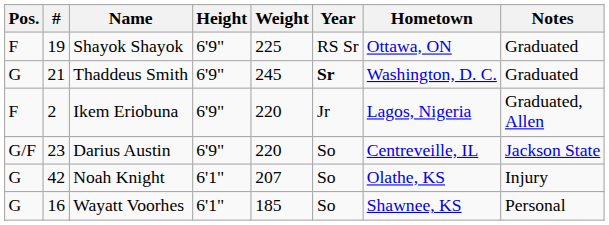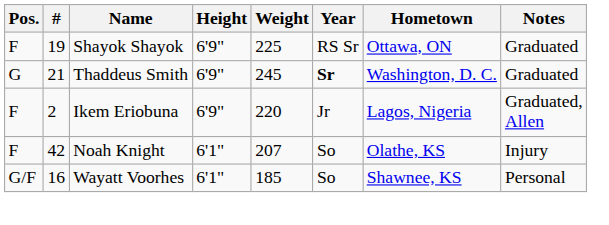 <table class="wikitable sortable" border="1">
 <tr>
 <th>Pos.</th>
 <th>#</th>
 <th>Name</th>
 <th>Height</th>
 <th>Weight</th>
 <th>Year</th>
 <th>Hometown</th>
 <th class="unsortable">Notes</th>
 </tr>
 <tr>
 <td>F</td>
 <td>19</td>
 <td>Shayok Shayok</td>
 <td>6'9"</td>
 <td>225</td>
 <td>RS Sr</td>
 <td><a href='#'>Ottawa, ON</a></td>
 <td>Graduated</td>
 </tr>
 <tr>
 <td>G</td>
 <td>21</td>
 <td>Thaddeus Smith</td>
 <td>6'9"</td>
 <td>245</td>
 <td><strong>Sr</strong></td>
 <td><a href='#'>Washington, D. C.</a></td>
 <td>Graduated</td>
 </tr>
 <tr>
 <td>F</td>
 <td>2</td>
 <td>Ikem Eriobuna</td>
 <td>6'9"</td>
 <td>220</td>
 <td>Jr</td>
 <td><a href='#'>Lagos, Nigeria</a></td>
 <td>Graduated,<br><a href='#'>Allen</a></td>
 </tr>
 <tr>
-<td>G/F</td>
-<td>23</td>
-<td>Darius Austin</td>
-<td>6'9"</td>
-<td>220</td>
-<td>So</td>
-<td><a href='#'>Centreveille, IL</a></td>
-<td><a href='#'>Jackson State</a></td>
-</tr>
-<tr>
-<td>G</td>
+<td>F</td>
 <td>42</td>
 <td>Noah Knight</td>
 <td>6'1"</td>
 <td>207</td>
 <td>So</td>
 <td><a href='#'>Olathe, KS</a></td>
 <td>Injury</td>
 </tr>
 <tr>
-<td>G</td>
+<td>G/F</td>
 <td>16</td>
 <td>Wayatt Voorhes</td>
 <td>6'1"</td>
 <td>185</td>
 <td>So</td>
 <td><a href='#'>Shawnee, KS</a></td>
 <td>Personal</td>
 </tr>
 </table>
